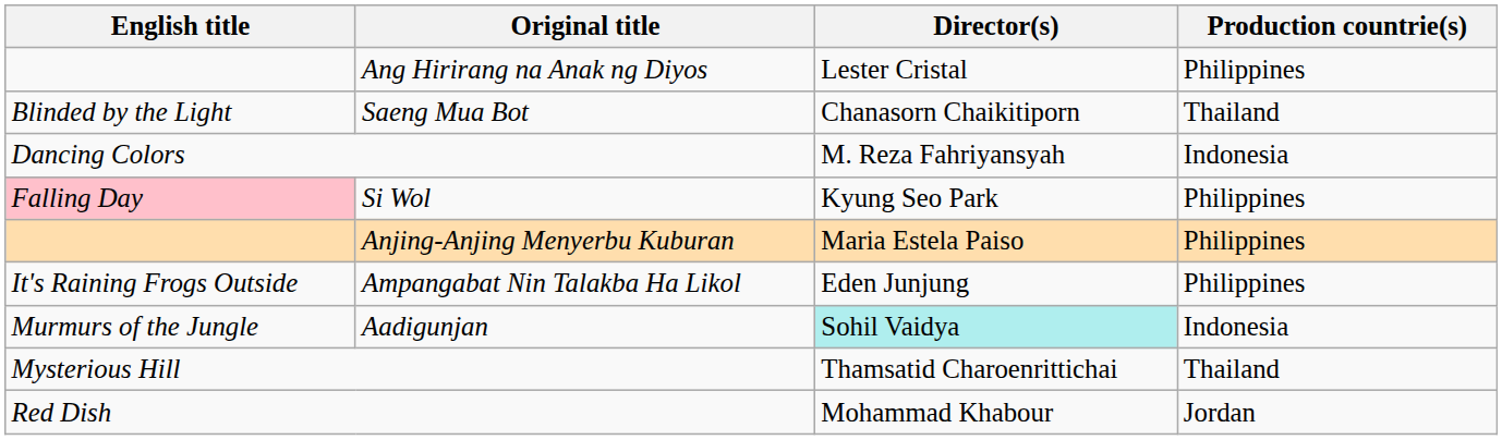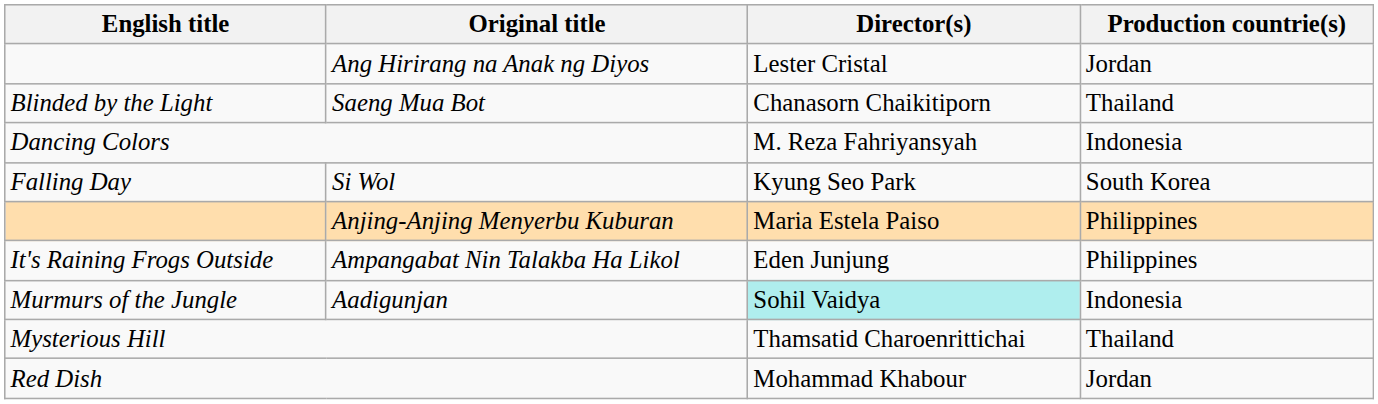 <table class="sortable wikitable" style="width:100%; margin-bottom:4px">
 <tr>
 <th scope="col">English title</th>
 <th scope="col">Original title</th>
 <th scope="col">Director(s)</th>
 <th scope="col">Production countrie(s)</th>
 </tr>
 <tr>
 <td><em></em></td>
 <td><em>Ang Hirirang na Anak ng Diyos</em></td>
 <td>Lester Cristal</td>
-<td>Philippines</td>
+<td>Jordan</td>
 </tr>
 <tr>
 <td><em>Blinded by the Light</em></td>
 <td><em>Saeng Mua Bot</em></td>
 <td>Chanasorn Chaikitiporn</td>
 <td>Thailand</td>
 </tr>
 <tr>
 <td colspan="2"><em>Dancing Colors</em></td>
 <td>M. Reza Fahriyansyah</td>
 <td>Indonesia</td>
 </tr>
 <tr>
-<td style="background: pink;"><em>Falling Day</em></td>
+<td><em>Falling Day</em></td>
 <td><em>Si Wol</em></td>
 <td>Kyung Seo Park</td>
-<td>Philippines</td>
+<td>South Korea</td>
 </tr>
 <tr style="background:#FFDEAD;">
 <td><em></em></td>
 <td><em>Anjing-Anjing Menyerbu Kuburan</em></td>
 <td>Maria Estela Paiso</td>
 <td>Philippines</td>
 </tr>
 <tr>
 <td><em>It's Raining Frogs Outside</em></td>
 <td><em>Ampangabat Nin Talakba Ha Likol</em></td>
 <td>Eden Junjung</td>
 <td>Philippines</td>
 </tr>
 <tr>
 <td><em>Murmurs of the Jungle</em></td>
 <td><em>Aadigunjan</em></td>
 <td style="background: paleturquoise;">Sohil Vaidya</td>
 <td>Indonesia</td>
 </tr>
 <tr>
 <td colspan="2"><em>Mysterious Hill</em></td>
 <td>Thamsatid Charoenrittichai</td>
 <td>Thailand</td>
 </tr>
 <tr>
 <td colspan="2"><em>Red Dish</em></td>
 <td>Mohammad Khabour</td>
 <td>Jordan</td>
 </tr>
 </table>
